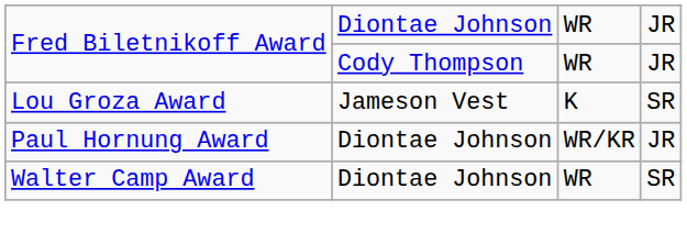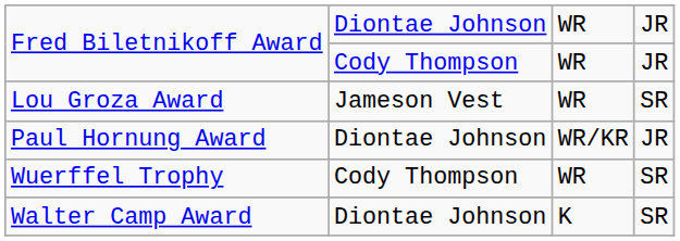 <table class="wikitable">
 <tr>
 <td rowspan=2><a href='#'>Fred Biletnikoff Award</a></td>
 <td><a href='#'>Diontae Johnson</a></td>
 <td>WR</td>
 <td>JR</td>
 </tr>
 <tr>
 <td><a href='#'>Cody Thompson</a></td>
 <td>WR</td>
 <td>JR</td>
 </tr>
 <tr>
 <td><a href='#'>Lou Groza Award</a></td>
 <td>Jameson Vest</td>
-<td>K</td>
+<td>WR</td>
 <td>SR</td>
 </tr>
 <tr>
 <td><a href='#'>Paul Hornung Award</a></td>
 <td>Diontae Johnson</td>
 <td>WR/KR</td>
 <td>JR</td>
 </tr>
 <tr>
-<td><a href='#'>Walter Camp Award</a></td>
-<td>Diontae Johnson</td>
+<td><a href='#'>Wuerffel Trophy</a></td>
+<td>Cody Thompson</td>
 <td>WR</td>
 <td>SR</td>
 </tr>
+<tr>
+<td><a href='#'>Walter Camp Award</a></td>
+<td>Diontae Johnson</td>
+<td>K</td>
+<td>SR</td>
+</tr>
 </table>
